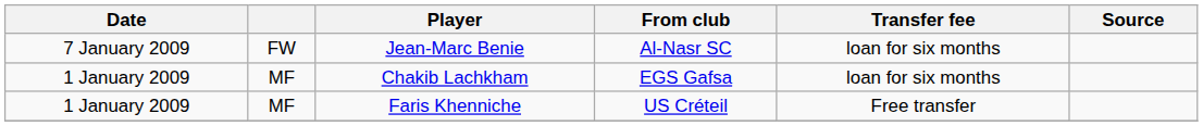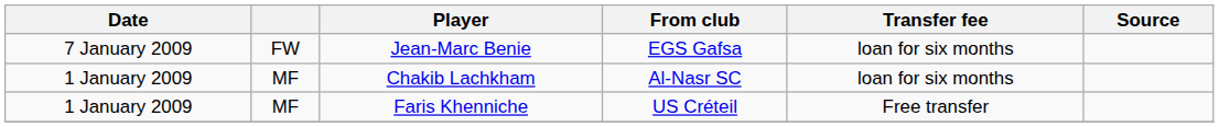 <table class="wikitable sortable" style="width:70%; text-align:center; font-size:85%; text-align:centre;">
 <tr>
 <th>Date</th>
 <th></th>
 <th>Player</th>
 <th>From club</th>
 <th>Transfer fee</th>
 <th>Source</th>
 </tr>
 <tr>
 <td>7 January 2009</td>
 <td>FW</td>
 <td> <a href='#'>Jean-Marc Benie</a></td>
-<td> <a href='#'>Al-Nasr SC</a></td>
+<td> <a href='#'>EGS Gafsa</a></td>
 <td>loan for six months</td>
 <td></td>
 </tr>
 <tr>
 <td>1 January 2009</td>
 <td>MF</td>
 <td> <a href='#'>Chakib Lachkham</a></td>
-<td> <a href='#'>EGS Gafsa</a></td>
+<td> <a href='#'>Al-Nasr SC</a></td>
 <td>loan for six months</td>
 <td></td>
 </tr>
 <tr>
 <td>1 January 2009</td>
 <td>MF</td>
 <td> <a href='#'>Faris Khenniche</a></td>
 <td> <a href='#'>US Créteil</a></td>
 <td>Free transfer</td>
 <td></td>
 </tr>
 <tr>
 </tr>
 </table>
